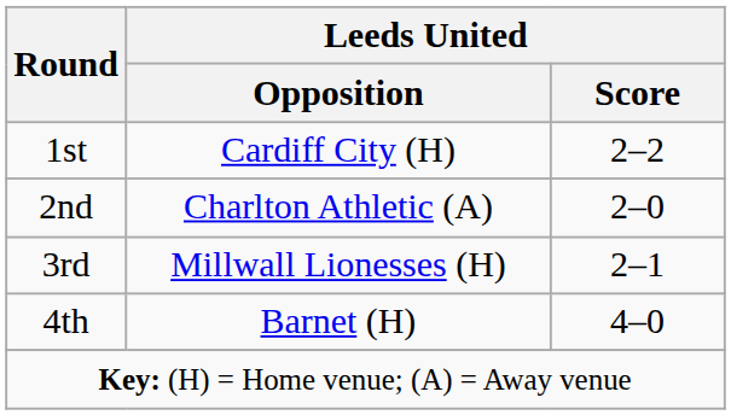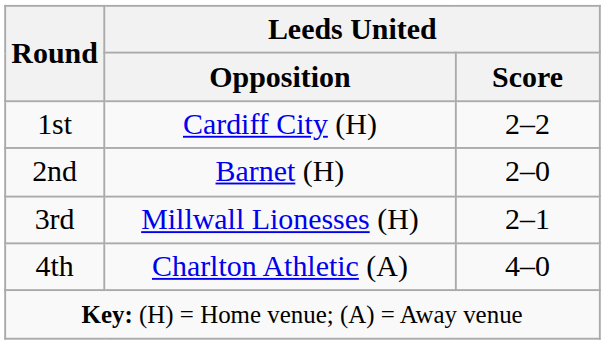 <table class="wikitable plainrowheaders" style="text-align:center;margin-left:1em;float:right">
 <tr>
 <th rowspan="2" style="width:25px">Round</th>
 <th colspan="2">Leeds United</th>
 </tr>
 <tr>
 <th scope="col" style="width:180px">Opposition</th>
 <th scope="col" style="width:70px">Score</th>
 </tr>
 <tr>
 <td>1st</td>
 <td><a href='#'>Cardiff City</a> (H)</td>
 <td>2–2 </td>
 </tr>
 <tr>
 <td>2nd</td>
-<td><a href='#'>Charlton Athletic</a> (A)</td>
+<td><a href='#'>Barnet</a> (H)</td>
 <td>2–0</td>
 </tr>
 <tr>
 <td>3rd</td>
 <td><a href='#'>Millwall Lionesses</a> (H)</td>
 <td>2–1</td>
 </tr>
 <tr>
 <td>4th</td>
-<td><a href='#'>Barnet</a> (H)</td>
+<td><a href='#'>Charlton Athletic</a> (A)</td>
 <td>4–0</td>
 </tr>
 <tr>
 <td colspan="3"><small><strong>Key:</strong> (H) = Home venue; (A) = Away venue</small></td>
 </tr>
 </table>
